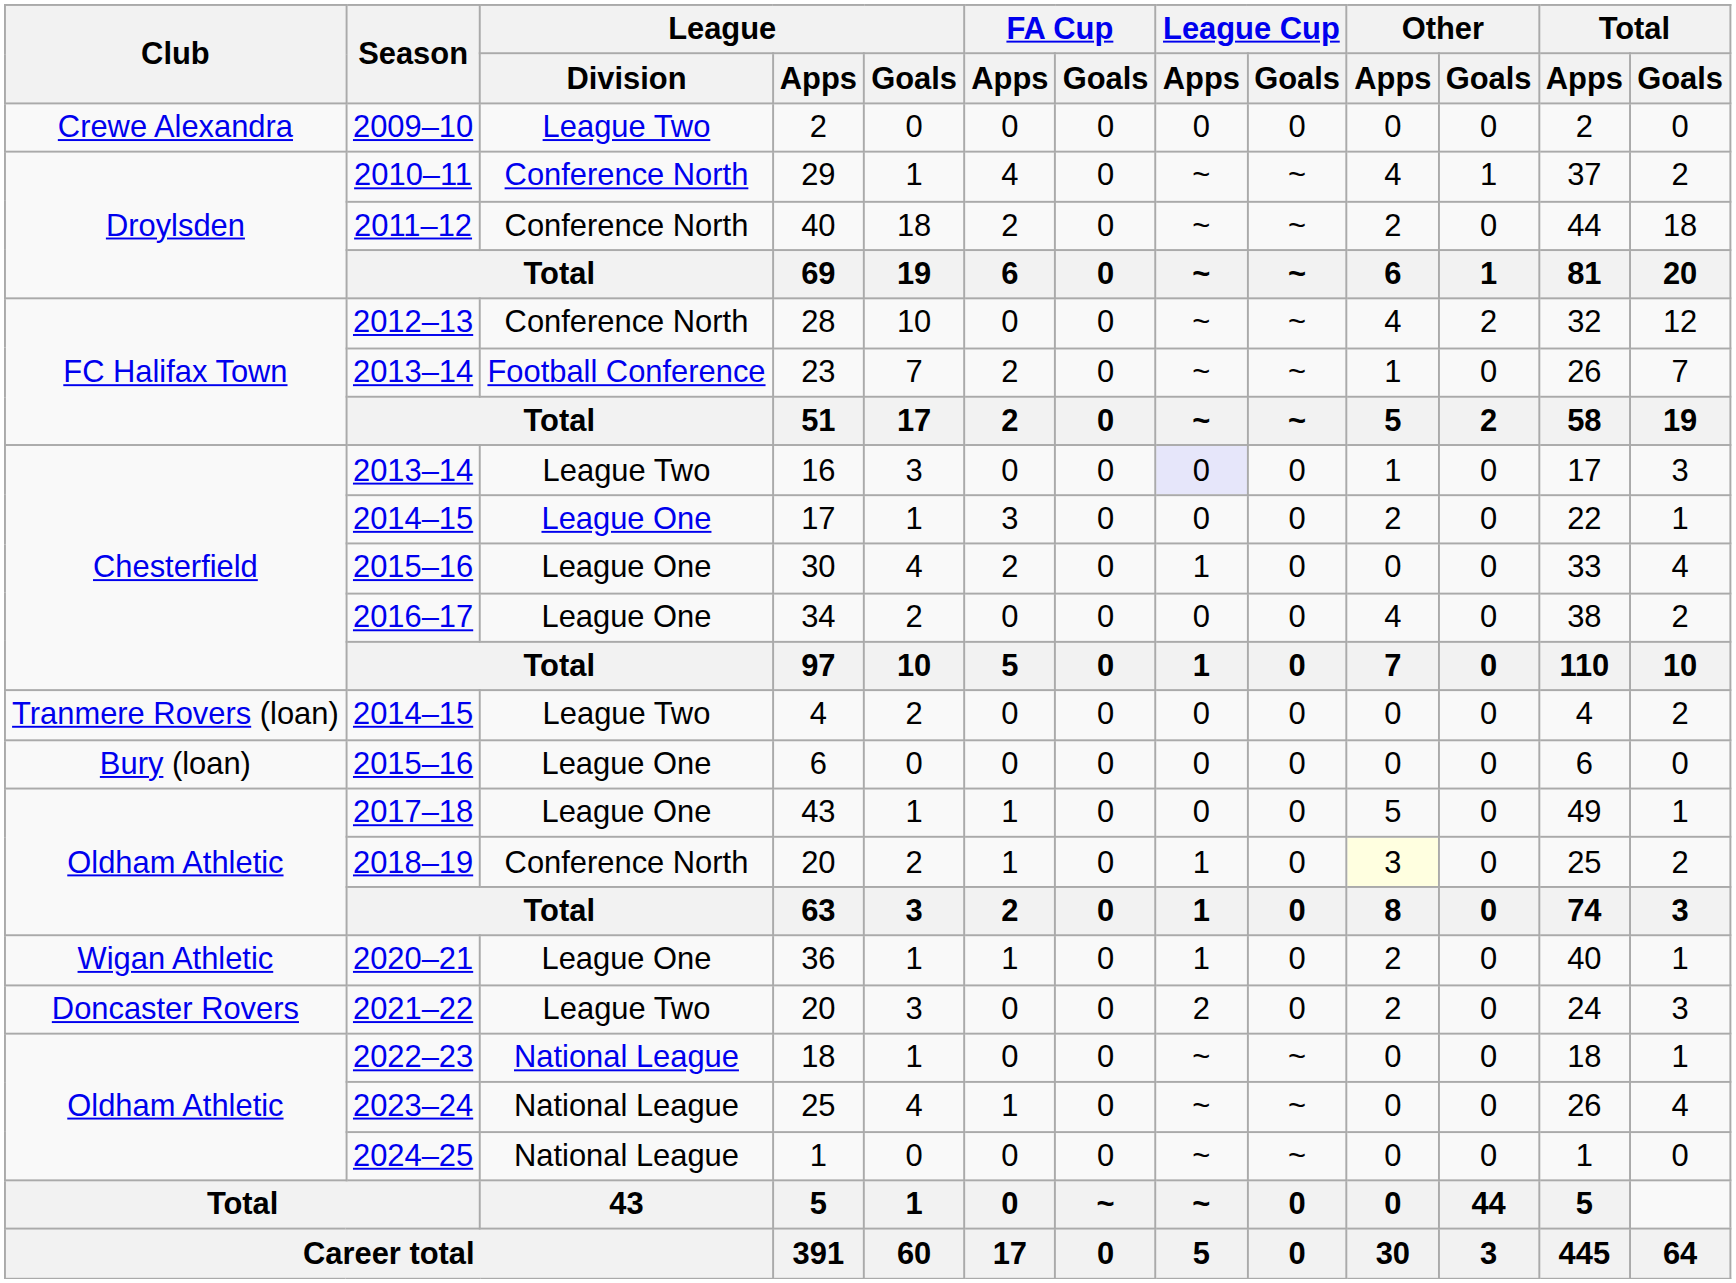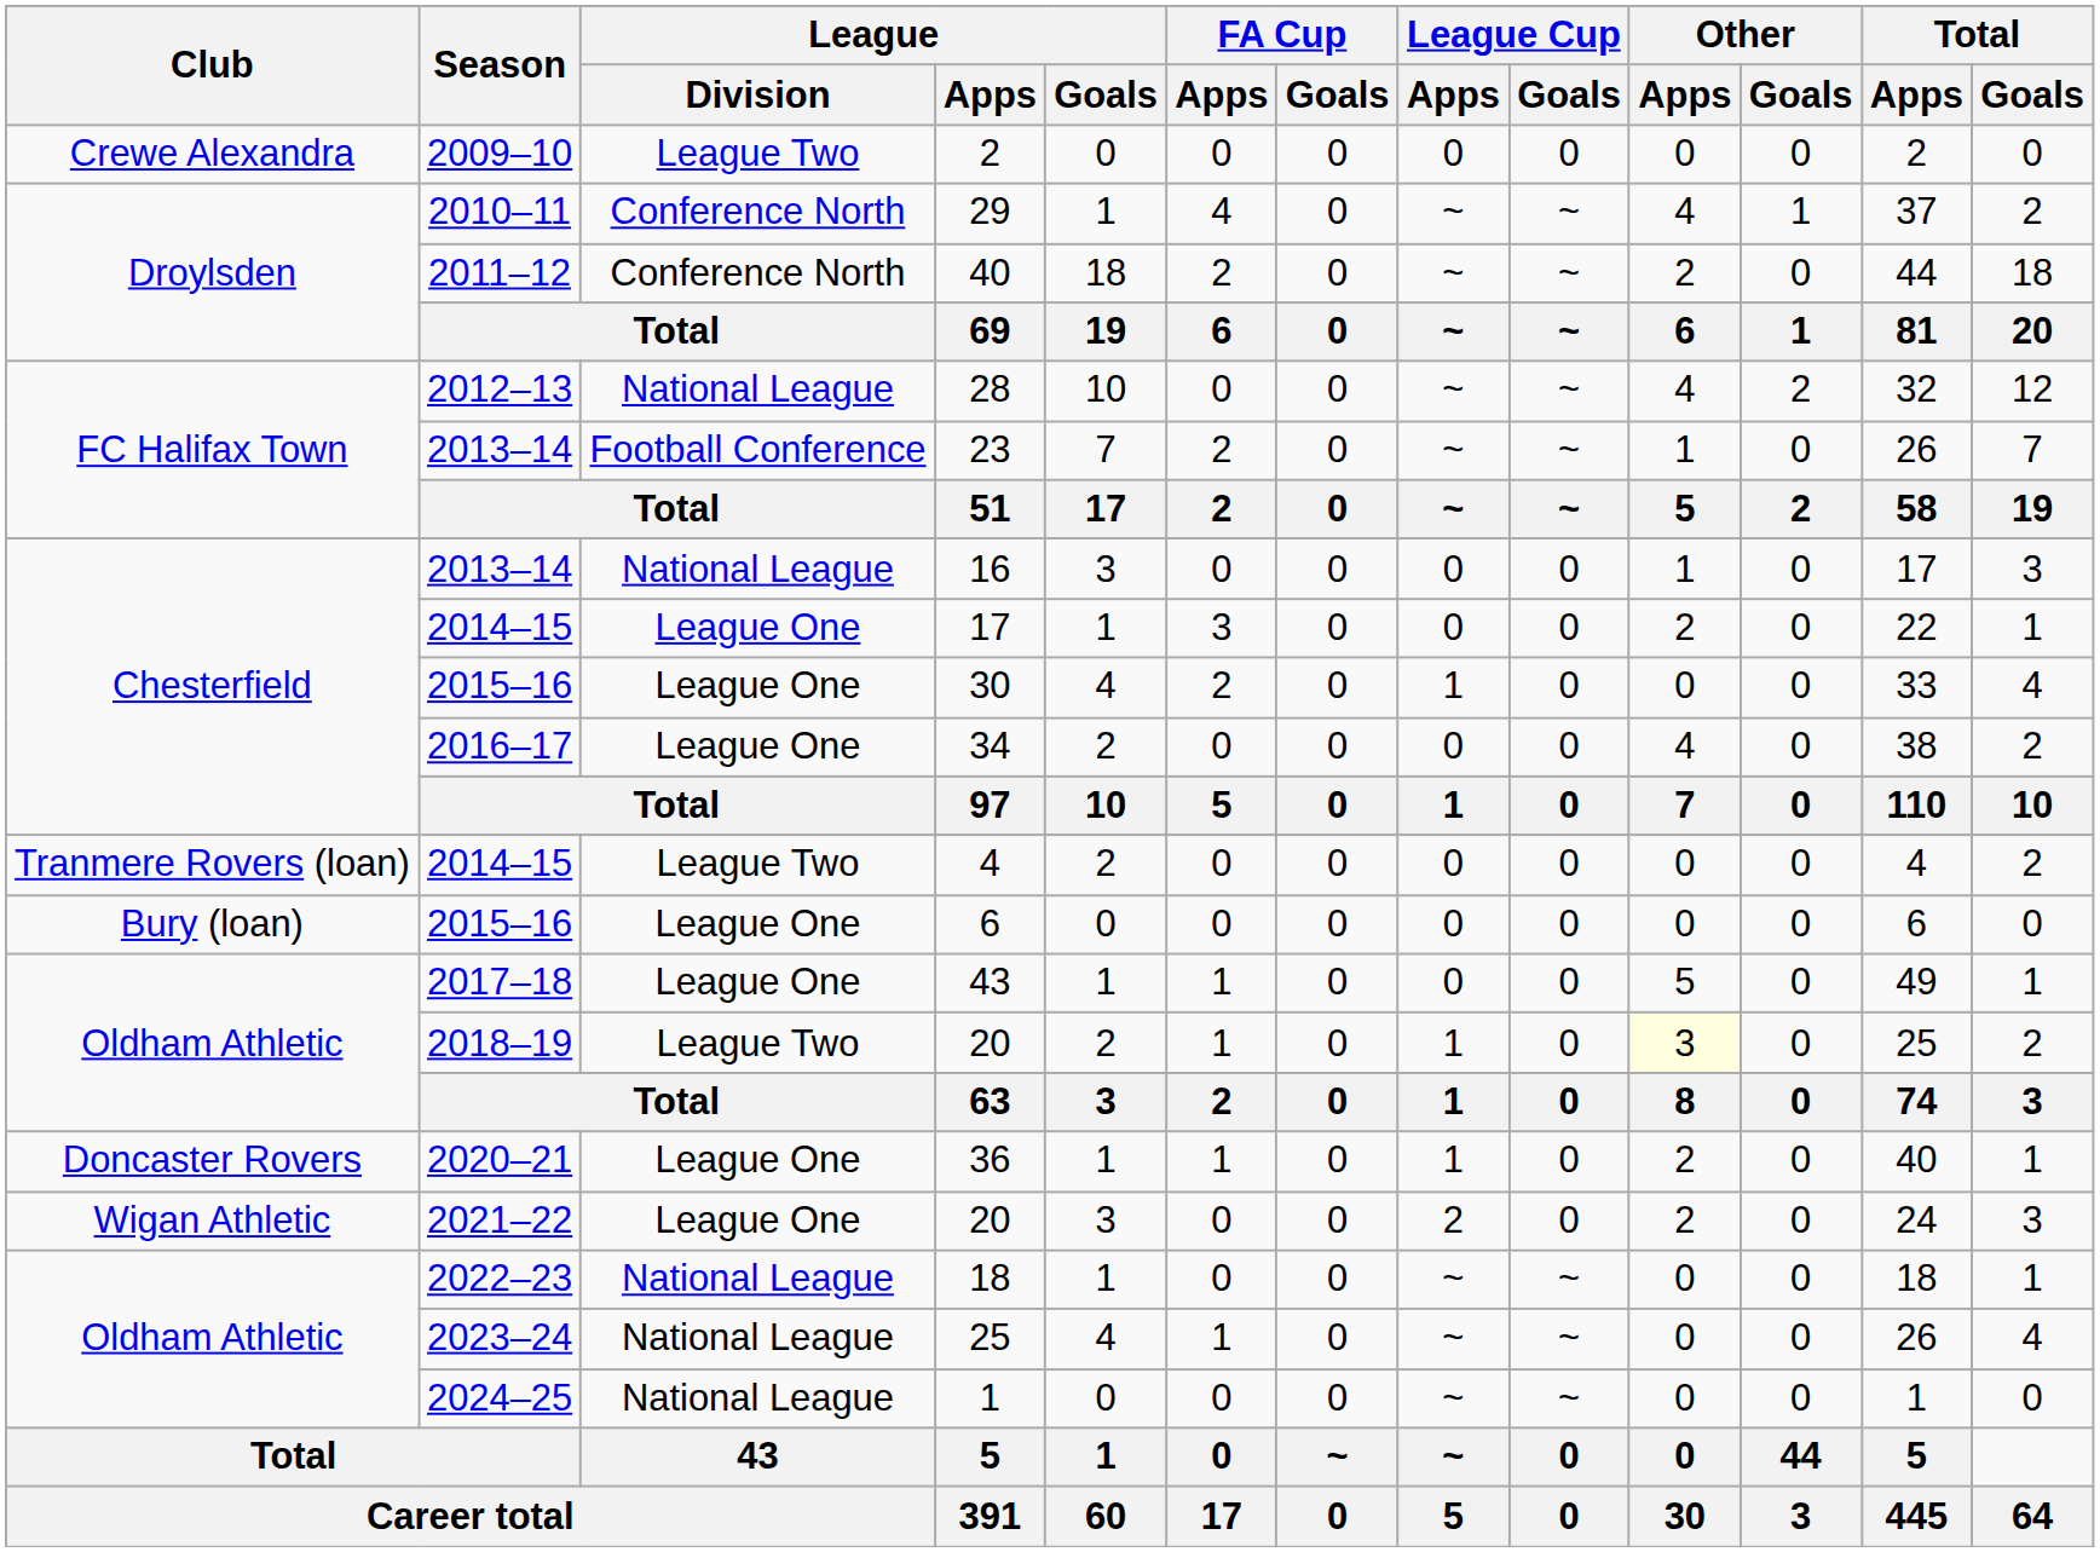 <table class="wikitable" style="text-align: center">
 <tr>
 <th rowspan="2">Club</th>
 <th rowspan="2">Season</th>
 <th colspan="3">League</th>
 <th colspan="2"><a href='#'>FA Cup</a></th>
 <th colspan="2"><a href='#'>League Cup</a></th>
 <th colspan="2">Other</th>
 <th colspan="2">Total</th>
 </tr>
 <tr>
 <th>Division</th>
 <th>Apps</th>
 <th>Goals</th>
 <th>Apps</th>
 <th>Goals</th>
 <th>Apps</th>
 <th>Goals</th>
 <th>Apps</th>
 <th>Goals</th>
 <th>Apps</th>
 <th>Goals</th>
 </tr>
 <tr>
 <td><a href='#'>Crewe Alexandra</a></td>
 <td><a href='#'>2009–10</a></td>
 <td><a href='#'>League Two</a></td>
 <td>2</td>
 <td>0</td>
 <td>0</td>
 <td>0</td>
 <td>0</td>
 <td>0</td>
 <td>0</td>
 <td>0</td>
 <td>2</td>
 <td>0</td>
 </tr>
 <tr>
 <td rowspan="3"><a href='#'>Droylsden</a></td>
 <td><a href='#'>2010–11</a></td>
 <td><a href='#'>Conference North</a></td>
 <td>29</td>
 <td>1</td>
 <td>4</td>
 <td>0</td>
 <td>~</td>
 <td>~</td>
 <td>4</td>
 <td>1</td>
 <td>37</td>
 <td>2</td>
 </tr>
 <tr>
 <td><a href='#'>2011–12</a></td>
 <td>Conference North</td>
 <td>40</td>
 <td>18</td>
 <td>2</td>
 <td>0</td>
 <td>~</td>
 <td>~</td>
 <td>2</td>
 <td>0</td>
 <td>44</td>
 <td>18</td>
 </tr>
 <tr>
 <th colspan="2">Total</th>
 <th>69</th>
 <th>19</th>
 <th>6</th>
 <th>0</th>
 <th>~</th>
 <th>~</th>
 <th>6</th>
 <th>1</th>
 <th>81</th>
 <th>20</th>
 </tr>
 <tr>
 <td rowspan="3"><a href='#'>FC Halifax Town</a></td>
 <td><a href='#'>2012–13</a></td>
-<td>Conference North</td>
+<td><a href='#'>National League</a></td>
 <td>28</td>
 <td>10</td>
 <td>0</td>
 <td>0</td>
 <td>~</td>
 <td>~</td>
 <td>4</td>
 <td>2</td>
 <td>32</td>
 <td>12</td>
 </tr>
 <tr>
 <td><a href='#'>2013–14</a></td>
 <td><a href='#'>Football Conference</a></td>
 <td>23</td>
 <td>7</td>
 <td>2</td>
 <td>0</td>
 <td>~</td>
 <td>~</td>
 <td>1</td>
 <td>0</td>
 <td>26</td>
 <td>7</td>
 </tr>
 <tr>
 <th colspan="2">Total</th>
 <th>51</th>
 <th>17</th>
 <th>2</th>
 <th>0</th>
 <th>~</th>
 <th>~</th>
 <th>5</th>
 <th>2</th>
 <th>58</th>
 <th>19</th>
 </tr>
 <tr>
 <td rowspan="5"><a href='#'>Chesterfield</a></td>
 <td><a href='#'>2013–14</a></td>
-<td>League Two</td>
+<td><a href='#'>National League</a></td>
 <td>16</td>
 <td>3</td>
 <td>0</td>
 <td>0</td>
-<td style="background: lavender;">0</td>
+<td>0</td>
 <td>0</td>
 <td>1</td>
 <td>0</td>
 <td>17</td>
 <td>3</td>
 </tr>
 <tr>
 <td><a href='#'>2014–15</a></td>
 <td><a href='#'>League One</a></td>
 <td>17</td>
 <td>1</td>
 <td>3</td>
 <td>0</td>
 <td>0</td>
 <td>0</td>
 <td>2</td>
 <td>0</td>
 <td>22</td>
 <td>1</td>
 </tr>
 <tr>
 <td><a href='#'>2015–16</a></td>
 <td>League One</td>
 <td>30</td>
 <td>4</td>
 <td>2</td>
 <td>0</td>
 <td>1</td>
 <td>0</td>
 <td>0</td>
 <td>0</td>
 <td>33</td>
 <td>4</td>
 </tr>
 <tr>
 <td><a href='#'>2016–17</a></td>
 <td>League One</td>
 <td>34</td>
 <td>2</td>
 <td>0</td>
 <td>0</td>
 <td>0</td>
 <td>0</td>
 <td>4</td>
 <td>0</td>
 <td>38</td>
 <td>2</td>
 </tr>
 <tr>
 <th colspan="2">Total</th>
 <th>97</th>
 <th>10</th>
 <th>5</th>
 <th>0</th>
 <th>1</th>
 <th>0</th>
 <th>7</th>
 <th>0</th>
 <th>110</th>
 <th>10</th>
 </tr>
 <tr>
 <td><a href='#'>Tranmere Rovers</a> (loan)</td>
 <td><a href='#'>2014–15</a></td>
 <td>League Two</td>
 <td>4</td>
 <td>2</td>
 <td>0</td>
 <td>0</td>
 <td>0</td>
 <td>0</td>
 <td>0</td>
 <td>0</td>
 <td>4</td>
 <td>2</td>
 </tr>
 <tr>
 <td><a href='#'>Bury</a> (loan)</td>
 <td><a href='#'>2015–16</a></td>
 <td>League One</td>
 <td>6</td>
 <td>0</td>
 <td>0</td>
 <td>0</td>
 <td>0</td>
 <td>0</td>
 <td>0</td>
 <td>0</td>
 <td>6</td>
 <td>0</td>
 </tr>
 <tr>
 <td rowspan="3"><a href='#'>Oldham Athletic</a></td>
 <td><a href='#'>2017–18</a></td>
 <td>League One</td>
 <td>43</td>
 <td>1</td>
 <td>1</td>
 <td>0</td>
 <td>0</td>
 <td>0</td>
 <td>5</td>
 <td>0</td>
 <td>49</td>
 <td>1</td>
 </tr>
 <tr>
 <td><a href='#'>2018–19</a></td>
-<td>Conference North</td>
+<td>League Two</td>
 <td>20</td>
 <td>2</td>
 <td>1</td>
 <td>0</td>
 <td>1</td>
 <td>0</td>
 <td style="background: lightyellow;">3</td>
 <td>0</td>
 <td>25</td>
 <td>2</td>
 </tr>
 <tr>
 <th colspan="2">Total</th>
 <th>63</th>
 <th>3</th>
 <th>2</th>
 <th>0</th>
 <th>1</th>
 <th>0</th>
 <th>8</th>
 <th>0</th>
 <th>74</th>
 <th>3</th>
 </tr>
 <tr>
-<td><a href='#'>Wigan Athletic</a></td>
+<td><a href='#'>Doncaster Rovers</a></td>
 <td><a href='#'>2020–21</a></td>
 <td>League One</td>
 <td>36</td>
 <td>1</td>
 <td>1</td>
 <td>0</td>
 <td>1</td>
 <td>0</td>
 <td>2</td>
 <td>0</td>
 <td>40</td>
 <td>1</td>
 </tr>
 <tr>
-<td><a href='#'>Doncaster Rovers</a></td>
+<td><a href='#'>Wigan Athletic</a></td>
 <td><a href='#'>2021–22</a></td>
-<td>League Two</td>
+<td>League One</td>
 <td>20</td>
 <td>3</td>
 <td>0</td>
 <td>0</td>
 <td>2</td>
 <td>0</td>
 <td>2</td>
 <td>0</td>
 <td>24</td>
 <td>3</td>
 </tr>
 <tr>
 <td rowspan="3"><a href='#'>Oldham Athletic</a></td>
 <td><a href='#'>2022–23</a></td>
 <td><a href='#'>National League</a></td>
 <td>18</td>
 <td>1</td>
 <td>0</td>
 <td>0</td>
 <td>~</td>
 <td>~</td>
 <td>0</td>
 <td>0</td>
 <td>18</td>
 <td>1</td>
 </tr>
 <tr>
 <td><a href='#'>2023–24</a></td>
 <td>National League</td>
 <td>25</td>
 <td>4</td>
 <td>1</td>
 <td>0</td>
 <td>~</td>
 <td>~</td>
 <td>0</td>
 <td>0</td>
 <td>26</td>
 <td>4</td>
 </tr>
 <tr>
 <td><a href='#'>2024–25</a></td>
 <td>National League</td>
 <td>1</td>
 <td>0</td>
 <td>0</td>
 <td>0</td>
 <td>~</td>
 <td>~</td>
 <td>0</td>
 <td>0</td>
 <td>1</td>
 <td>0</td>
 </tr>
 <tr>
 <th colspan="2">Total</th>
 <th>43</th>
 <th>5</th>
 <th>1</th>
 <th>0</th>
 <th>~</th>
 <th>~</th>
 <th>0</th>
 <th>0</th>
 <th>44</th>
 <th>5</th>
 </tr>
 <tr>
 <th colspan="3">Career total</th>
 <th>391</th>
 <th>60</th>
 <th>17</th>
 <th>0</th>
 <th>5</th>
 <th>0</th>
 <th>30</th>
 <th>3</th>
 <th>445</th>
 <th>64</th>
 </tr>
 </table>
